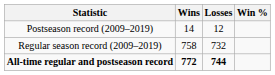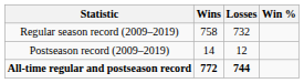 <table class="wikitable" style="text-align:center; font-size:95%">
 <tr>
 <th rowspan=1>Statistic</th>
 <th rowspan=1>Wins</th>
 <th rowspan=1>Losses</th>
 <th rowspan=1>Win %</th>
 </tr>
 <tr>
+<td>Regular season record (2009–2019)</td>
+<td>758</td>
+<td>732</td>
+<td></td>
+</tr>
+<tr>
 <td>Postseason record (2009–2019)</td>
 <td>14</td>
 <td>12</td>
-<td></td>
-</tr>
-<tr>
-<td>Regular season record (2009–2019)</td>
-<td>758</td>
-<td>732</td>
 <td></td>
 </tr>
 <tr>
 <td><strong>All-time regular and postseason record</strong></td>
 <td><strong>772</strong></td>
 <td><strong>744</strong></td>
 <td><strong></strong></td>
 </tr>
 </table>
